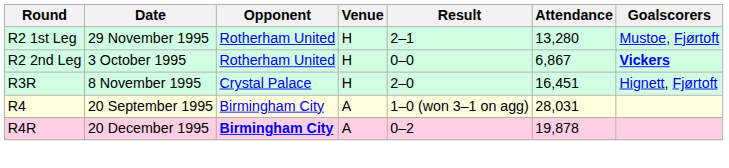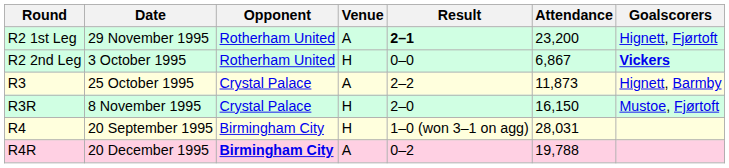 <table class="wikitable">
 <tr>
 <th>Round</th>
 <th>Date</th>
 <th>Opponent</th>
 <th>Venue</th>
 <th>Result</th>
 <th>Attendance</th>
 <th>Goalscorers</th>
 </tr>
 <tr style="background-color: #d0ffe3;">
 <td>R2 1st Leg</td>
 <td>29 November 1995</td>
 <td><a href='#'>Rotherham United</a></td>
-<td>H</td>
-<td>2–1</td>
-<td>13,280</td>
-<td><a href='#'>Mustoe</a>, <a href='#'>Fjørtoft</a></td>
+<td>A</td>
+<td><strong>2–1</strong></td>
+<td>23,200</td>
+<td><a href='#'>Hignett</a>, <a href='#'>Fjørtoft</a></td>
 </tr>
 <tr style="background-color: #d0ffe3;">
 <td>R2 2nd Leg</td>
 <td>3 October 1995</td>
 <td><a href='#'>Rotherham United</a></td>
 <td>H</td>
 <td>0–0</td>
 <td>6,867</td>
 <td><strong><a href='#'>Vickers</a></strong></td>
 </tr>
+<tr style="background-color: #ffffdd;">
+<td>R3</td>
+<td>25 October 1995</td>
+<td><a href='#'>Crystal Palace</a></td>
+<td>A</td>
+<td>2–2</td>
+<td>11,873</td>
+<td><a href='#'>Hignett</a>, <a href='#'>Barmby</a></td>
+</tr>
 <tr style="background-color: #d0ffe3;">
 <td>R3R</td>
 <td>8 November 1995</td>
 <td><a href='#'>Crystal Palace</a></td>
 <td>H</td>
 <td>2–0</td>
-<td>16,451</td>
-<td><a href='#'>Hignett</a>, <a href='#'>Fjørtoft</a></td>
+<td>16,150</td>
+<td><a href='#'>Mustoe</a>, <a href='#'>Fjørtoft</a></td>
 </tr>
 <tr style="background-color: #ffffdd;">
 <td>R4</td>
 <td>20 September 1995</td>
 <td><a href='#'>Birmingham City</a></td>
-<td>A</td>
+<td>H</td>
 <td>1–0 (won 3–1 on agg)</td>
 <td>28,031</td>
 <td></td>
 </tr>
 <tr style="background-color: #ffd0e3;">
 <td>R4R</td>
 <td>20 December 1995</td>
 <td><strong><a href='#'>Birmingham City</a></strong></td>
 <td>A</td>
 <td>0–2</td>
-<td>19,878</td>
+<td>19,788</td>
 <td></td>
 </tr>
 </table>
